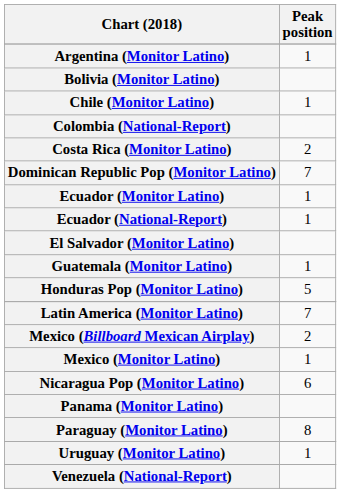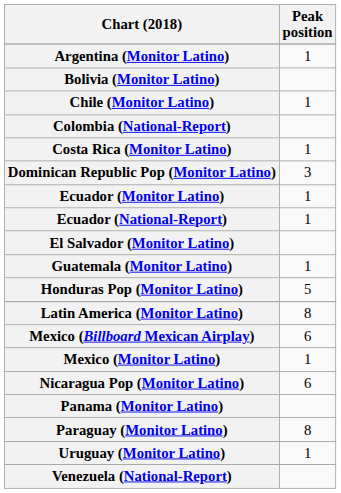 <table class="wikitable sortable plainrowheaders" style="text-align:center">
 <tr>
 <th scope="col">Chart (2018)</th>
 <th scope="col">Peak<br>position</th>
 </tr>
 <tr>
 </tr>
 <tr>
 <th scope="row">Argentina (<a href='#'>Monitor Latino</a>)</th>
 <td>1</td>
 </tr>
 <tr>
 <th scope="row">Bolivia (<a href='#'>Monitor Latino</a>)</th>
 <td></td>
 </tr>
 <tr>
 <th scope="row">Chile (<a href='#'>Monitor Latino</a>)</th>
 <td>1</td>
 </tr>
 <tr>
 <th scope="row">Colombia (<a href='#'>National-Report</a>)</th>
 <td></td>
 </tr>
 <tr>
 <th scope="row">Costa Rica (<a href='#'>Monitor Latino</a>)</th>
-<td>2</td>
+<td>1</td>
 </tr>
 <tr>
 <th scope="row">Dominican Republic Pop (<a href='#'>Monitor Latino</a>)</th>
-<td>7</td>
+<td>3</td>
 </tr>
 <tr>
 <th scope="row">Ecuador (<a href='#'>Monitor Latino</a>)</th>
 <td>1</td>
 </tr>
 <tr>
 <th scope="row">Ecuador (<a href='#'>National-Report</a>)</th>
 <td>1</td>
 </tr>
 <tr>
 <th scope="row">El Salvador (<a href='#'>Monitor Latino</a>)</th>
 <td></td>
 </tr>
 <tr>
 <th scope="row">Guatemala (<a href='#'>Monitor Latino</a>)</th>
 <td>1</td>
 </tr>
 <tr>
 <th scope="row">Honduras Pop (<a href='#'>Monitor Latino</a>)</th>
 <td>5</td>
 </tr>
 <tr>
 </tr>
 <tr>
 <th scope="row">Latin America (<a href='#'>Monitor Latino</a>)</th>
-<td>7</td>
+<td>8</td>
 </tr>
 <tr>
 <th scope="row">Mexico (<a href='#'><em>Billboard</em> Mexican Airplay</a>)</th>
-<td>2</td>
+<td>6</td>
 </tr>
 <tr>
 <th scope="row">Mexico (<a href='#'>Monitor Latino</a>)</th>
 <td>1</td>
 </tr>
 <tr>
 <th scope="row">Nicaragua Pop (<a href='#'>Monitor Latino</a>)</th>
 <td>6</td>
 </tr>
 <tr>
 <th scope="row">Panama (<a href='#'>Monitor Latino</a>)</th>
 <td></td>
 </tr>
 <tr>
 <th scope="row">Paraguay (<a href='#'>Monitor Latino</a>)</th>
 <td>8</td>
 </tr>
 <tr>
 </tr>
 <tr>
 </tr>
 <tr>
 <th scope="row">Uruguay (<a href='#'>Monitor Latino</a>)</th>
 <td>1</td>
 </tr>
 <tr>
 </tr>
 <tr>
 </tr>
 <tr>
 </tr>
 <tr>
 </tr>
 <tr>
 </tr>
 <tr>
 <th scope="row">Venezuela (<a href='#'>National-Report</a>)</th>
 <td></td>
 </tr>
 </table>
